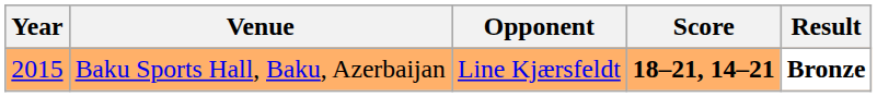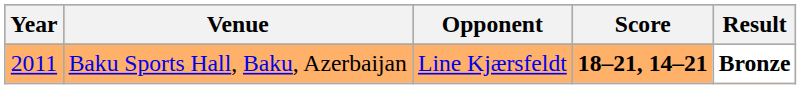 <table class="sortable wikitable" style="font-size: 90%;">
 <tr>
 <th>Year</th>
 <th>Venue</th>
 <th>Opponent</th>
 <th>Score</th>
 <th>Result</th>
 </tr>
 <tr style="background:#FFB069">
-<td align="center"><a href='#'>2015</a></td>
+<td align="center"><a href='#'>2011</a></td>
 <td align="left"><a href='#'>Baku Sports Hall</a>, <a href='#'>Baku</a>, Azerbaijan</td>
 <td align="left"> <a href='#'>Line Kjærsfeldt</a></td>
 <td align="left"><strong>18–21, 14–21</strong></td>
 <td style="text-align:left; background:white"> <strong>Bronze</strong></td>
 </tr>
 </table>
